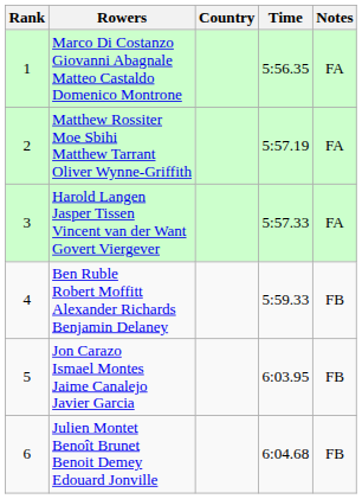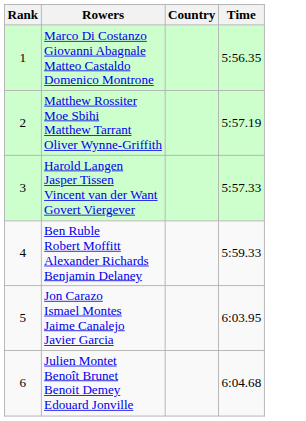 <table class="wikitable" style="text-align:center">
 <tr>
 <th>Rank</th>
 <th>Rowers</th>
 <th>Country</th>
 <th>Time</th>
-<th>Notes</th>
 </tr>
 <tr bgcolor=ccffcc>
 <td>1</td>
 <td align="left"><a href='#'>Marco Di Costanzo</a><br><a href='#'>Giovanni Abagnale</a><br><a href='#'>Matteo Castaldo</a><br><a href='#'>Domenico Montrone</a></td>
 <td align="left"></td>
 <td>5:56.35</td>
-<td>FA</td>
 </tr>
 <tr bgcolor=ccffcc>
 <td>2</td>
 <td align="left"><a href='#'>Matthew Rossiter</a><br><a href='#'>Moe Sbihi</a><br><a href='#'>Matthew Tarrant</a><br><a href='#'>Oliver Wynne-Griffith</a></td>
 <td align="left"></td>
 <td>5:57.19</td>
-<td>FA</td>
 </tr>
 <tr bgcolor=ccffcc>
 <td>3</td>
 <td align="left"><a href='#'>Harold Langen</a><br><a href='#'>Jasper Tissen</a><br><a href='#'>Vincent van der Want</a><br><a href='#'>Govert Viergever</a></td>
 <td align="left"></td>
 <td>5:57.33</td>
-<td>FA</td>
 </tr>
 <tr>
 <td>4</td>
 <td align="left"><a href='#'>Ben Ruble</a><br><a href='#'>Robert Moffitt</a><br><a href='#'>Alexander Richards</a><br><a href='#'>Benjamin Delaney</a></td>
 <td align="left"></td>
 <td>5:59.33</td>
-<td>FB</td>
 </tr>
 <tr>
 <td>5</td>
 <td align="left"><a href='#'>Jon Carazo</a><br><a href='#'>Ismael Montes</a><br><a href='#'>Jaime Canalejo</a><br><a href='#'>Javier Garcia</a></td>
 <td align="left"></td>
 <td>6:03.95</td>
-<td>FB</td>
 </tr>
 <tr>
 <td>6</td>
 <td align="left"><a href='#'>Julien Montet</a><br><a href='#'>Benoît Brunet</a><br><a href='#'>Benoit Demey</a><br><a href='#'>Edouard Jonville</a></td>
 <td align="left"></td>
 <td>6:04.68</td>
-<td>FB</td>
 </tr>
 </table>
